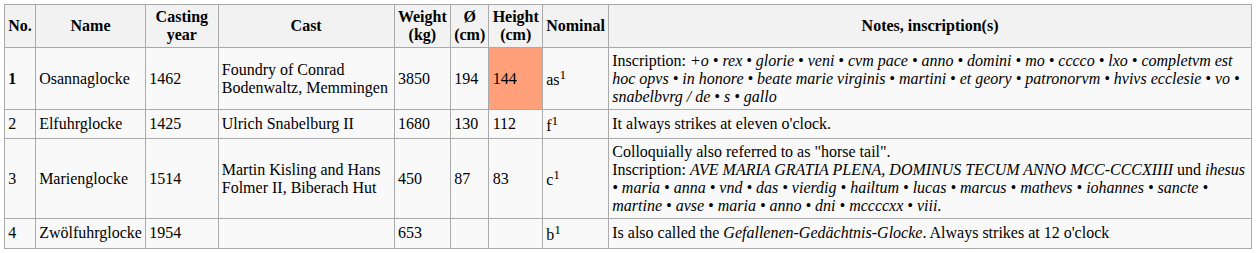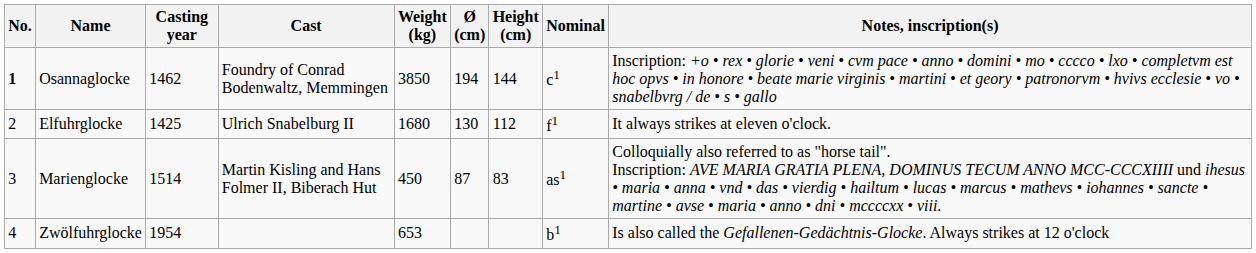 <table class="wikitable">
 <tr>
 <th>No.</th>
 <th>Name</th>
 <th>Casting year</th>
 <th>Cast</th>
 <th>Weight<br>(kg)</th>
 <th>Ø<br>(cm)</th>
 <th>Height<br>(cm)</th>
 <th>Nominal</th>
 <th>Notes, inscription(s)</th>
 </tr>
 <tr>
 <td><strong>1</strong></td>
 <td>Osannaglocke</td>
 <td>1462</td>
 <td>Foundry of Conrad Bodenwaltz, Memmingen</td>
 <td>3850</td>
 <td>194</td>
-<td style="background: lightsalmon;">144</td>
-<td>as<sup>1</sup></td>
+<td>144</td>
+<td>c<sup>1</sup></td>
 <td>Inscription: <em>+o • rex • glorie • veni • cvm pace • anno • domini • mo • cccco • lxo • completvm est hoc opvs • in honore • beate marie virginis • martini • et geory • patronorvm • hvivs ecclesie • vo • snabelbvrg / de • s • gallo</em></td>
 </tr>
 <tr>
 <td>2</td>
 <td>Elfuhrglocke</td>
 <td>1425</td>
 <td>Ulrich Snabelburg II</td>
 <td>1680</td>
 <td>130</td>
 <td>112</td>
 <td>f<sup>1</sup></td>
 <td>It always strikes at eleven o'clock.</td>
 </tr>
 <tr>
 <td>3</td>
 <td>Marienglocke</td>
 <td>1514</td>
 <td>Martin Kisling and Hans Folmer II, Biberach Hut</td>
 <td>450</td>
 <td>87</td>
 <td>83</td>
-<td>c<sup>1</sup></td>
+<td>as<sup>1</sup></td>
 <td>Colloquially also referred to as "horse tail".<br>Inscription: <em>AVE MARIA GRATIA PLENA, DOMINUS TECUM ANNO MCC-CCCXIIII</em> und <em>ihesus • maria • anna • vnd • das • vierdig • hailtum • lucas • marcus • mathevs • iohannes • sancte • martine • avse • maria • anno • dni • mccccxx • viii</em>.</td>
 </tr>
 <tr>
 <td>4</td>
 <td>Zwölfuhrglocke</td>
 <td>1954</td>
 <td></td>
 <td>653</td>
 <td></td>
 <td></td>
 <td>b<sup>1</sup></td>
 <td>Is also called the <em>Gefallenen-Gedächtnis-Glocke</em>. Always strikes at 12 o'clock</td>
 </tr>
 </table>
